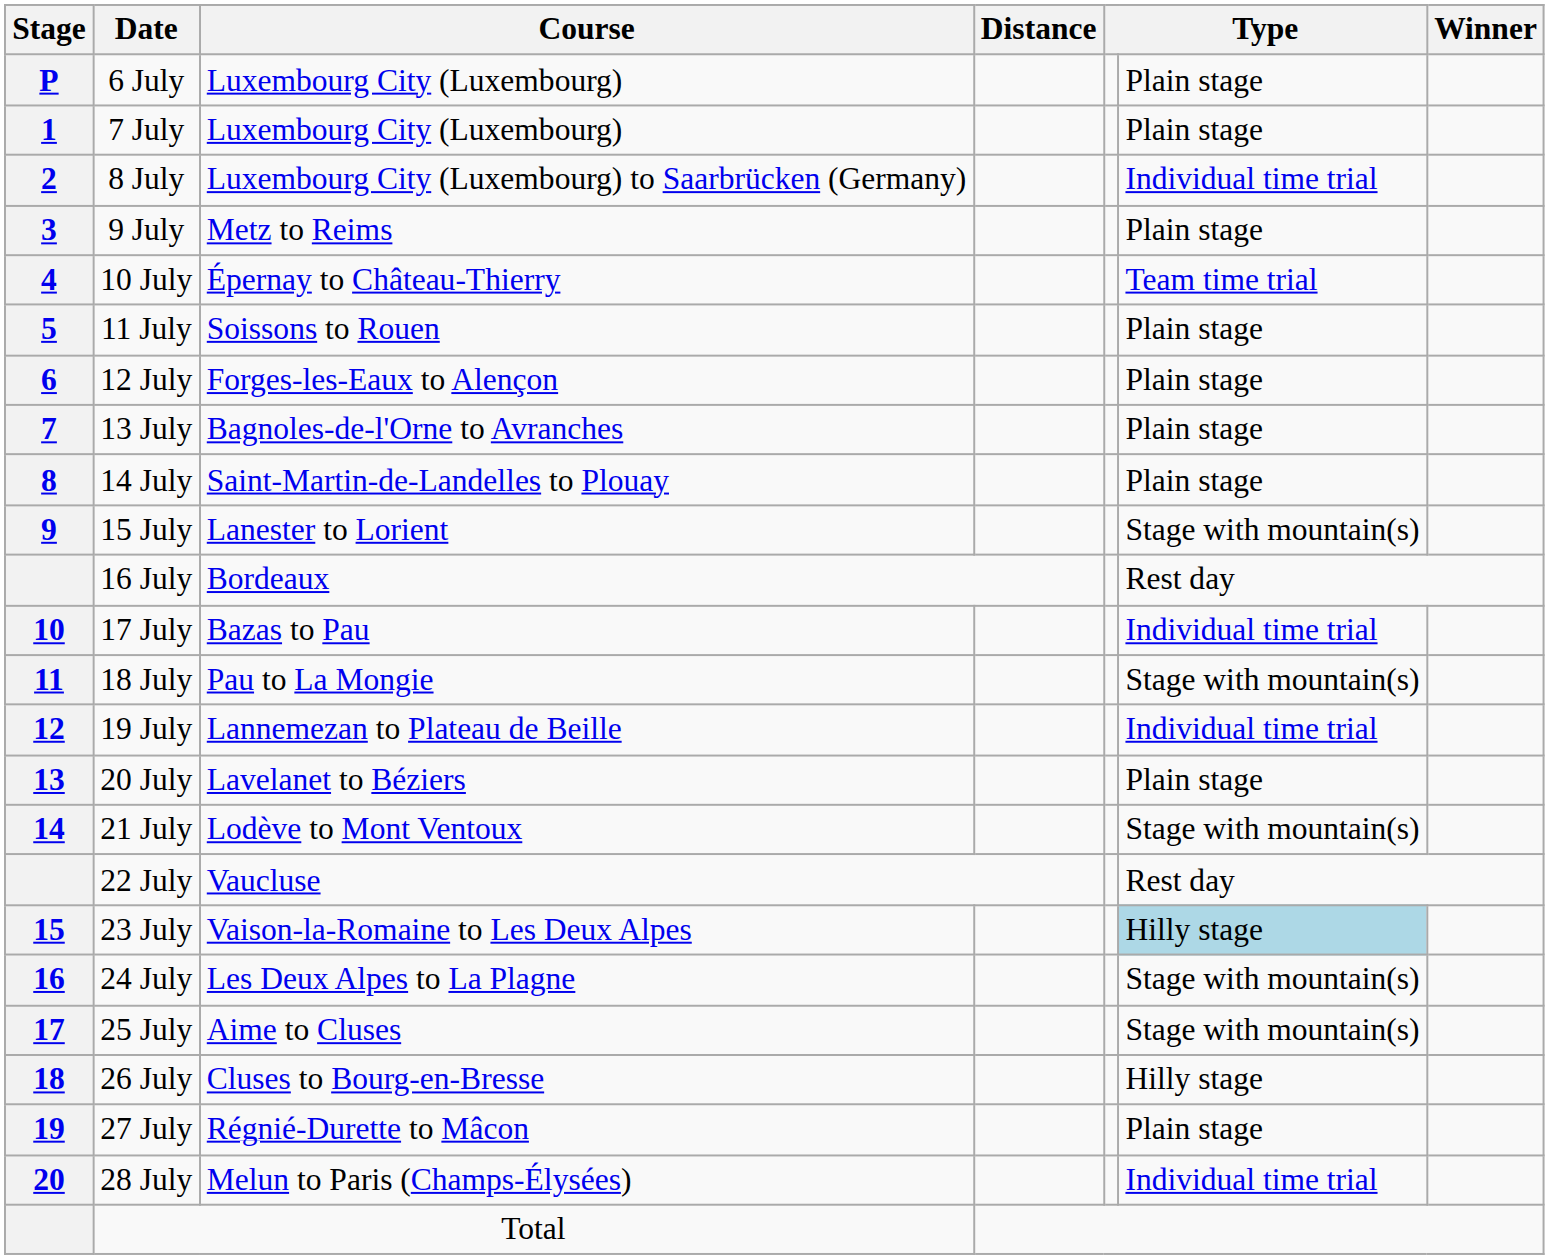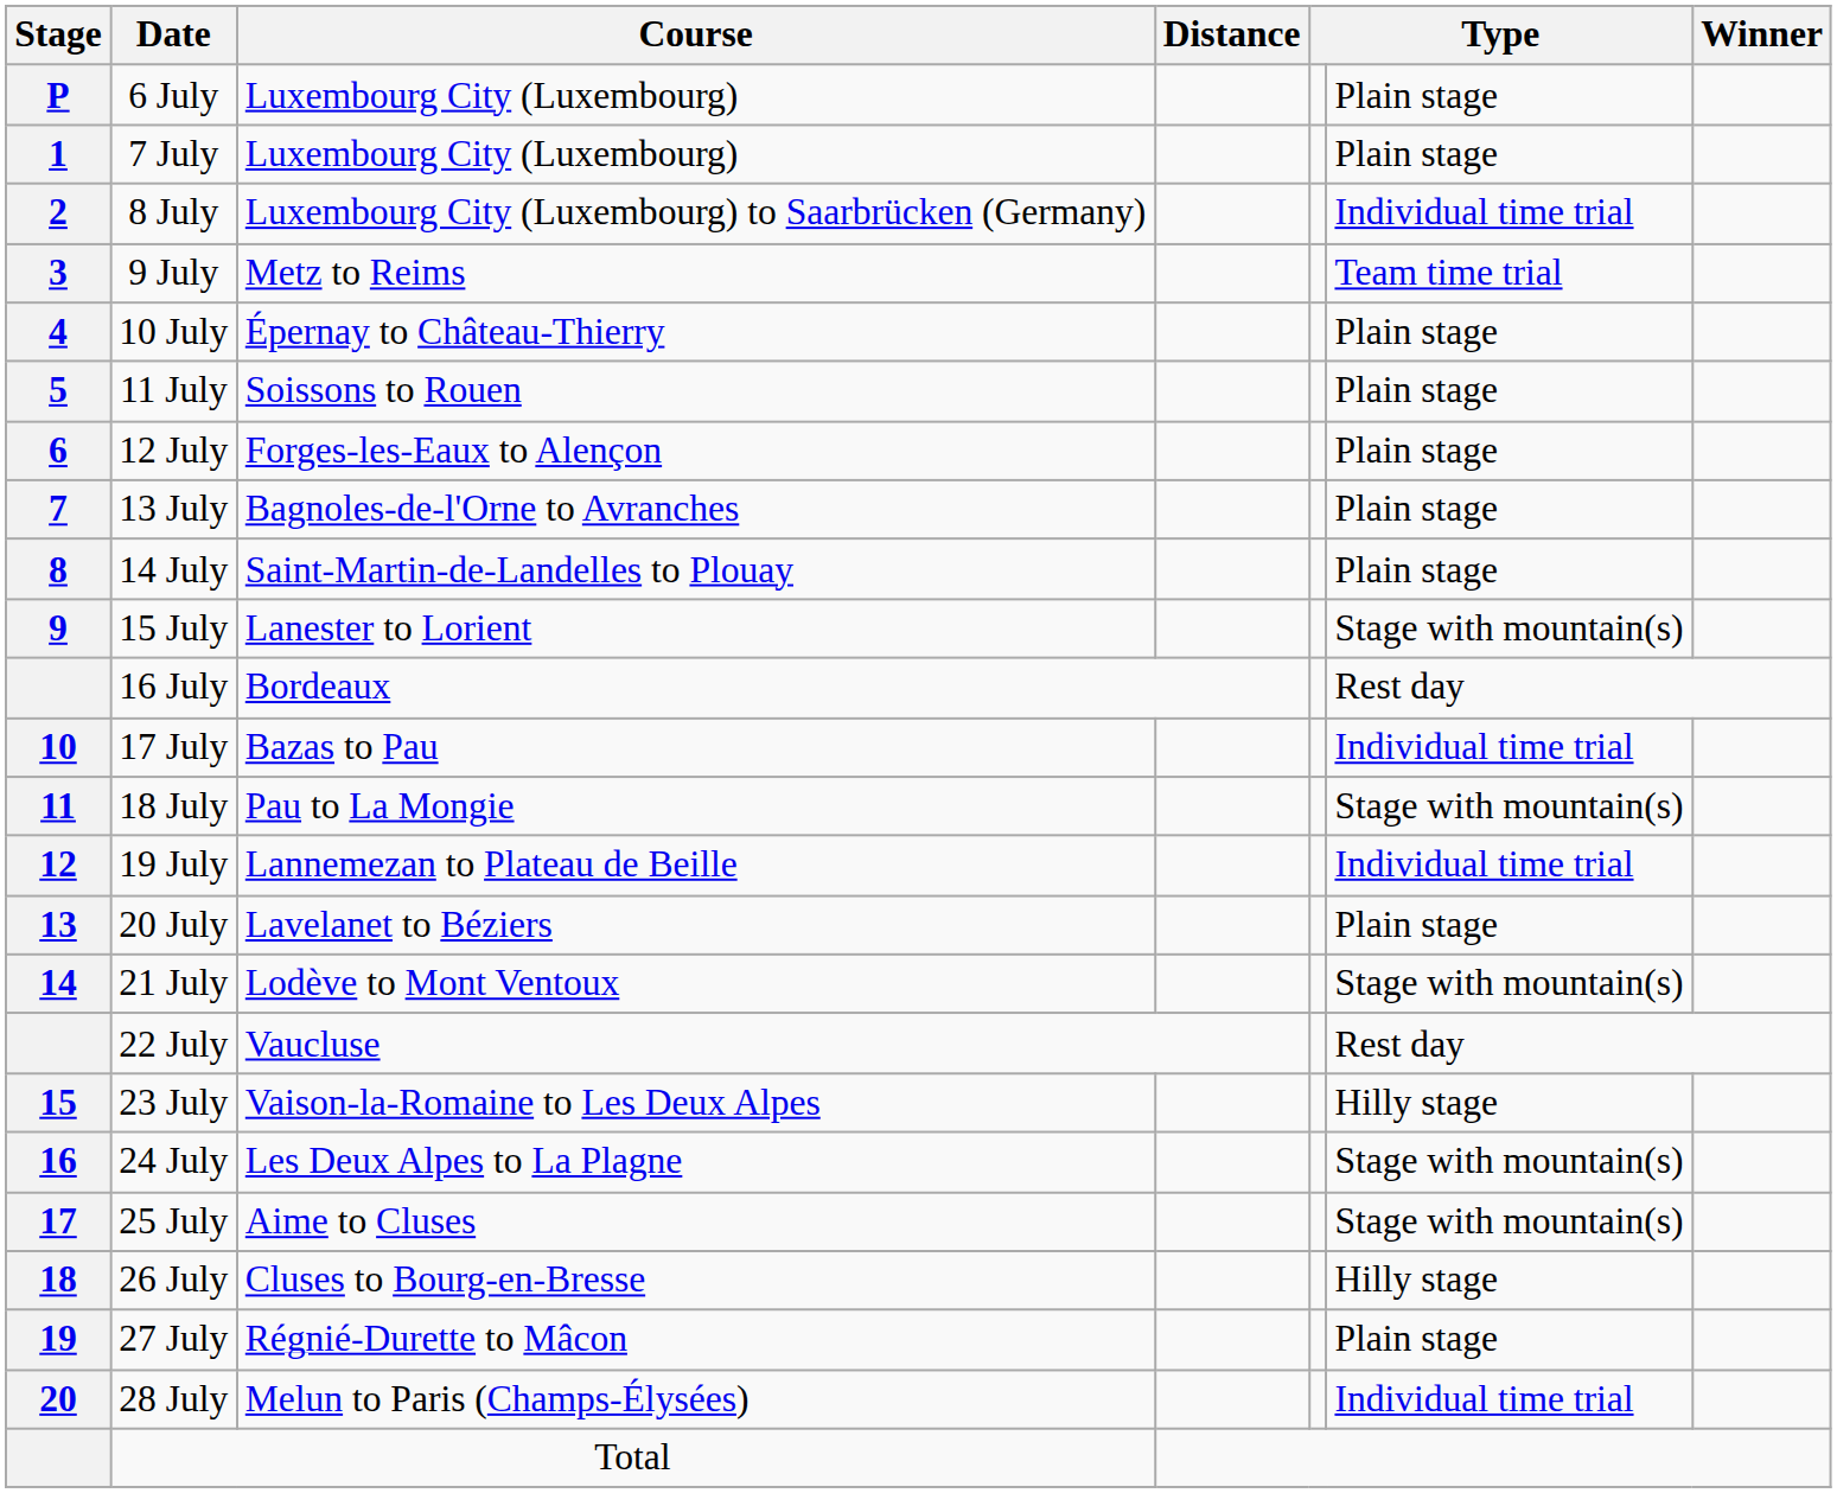 <table class="wikitable">
 <tr>
 <th scope="col">Stage</th>
 <th scope="col">Date</th>
 <th scope="col">Course</th>
 <th scope="col">Distance</th>
 <th scope="col" colspan="2">Type</th>
 <th scope="col">Winner</th>
 </tr>
 <tr>
 <th scope="row"><a href='#'>P</a></th>
 <td style="text-align:center;">6 July</td>
 <td><a href='#'>Luxembourg City</a> (Luxembourg)</td>
 <td style="text-align:center;"></td>
 <td></td>
 <td>Plain stage</td>
 <td><del></del></td>
 </tr>
 <tr>
 <th scope="row"><a href='#'>1</a></th>
 <td style="text-align:center;">7 July</td>
 <td><a href='#'>Luxembourg City</a> (Luxembourg)</td>
 <td style="text-align:center;"></td>
 <td></td>
 <td>Plain stage</td>
 <td></td>
 </tr>
 <tr>
 <th scope="row"><a href='#'>2</a></th>
 <td style="text-align:center;">8 July</td>
 <td><a href='#'>Luxembourg City</a> (Luxembourg) to <a href='#'>Saarbrücken</a> (Germany)</td>
 <td style="text-align:center;"></td>
 <td></td>
 <td><a href='#'>Individual time trial</a></td>
 <td></td>
 </tr>
 <tr>
 <th scope="row"><a href='#'>3</a></th>
 <td style="text-align:center;">9 July</td>
 <td><a href='#'>Metz</a> to <a href='#'>Reims</a></td>
 <td style="text-align:center;"></td>
 <td></td>
-<td>Plain stage</td>
+<td><a href='#'>Team time trial</a></td>
 <td></td>
 </tr>
 <tr>
 <th scope="row"><a href='#'>4</a></th>
 <td style="text-align:center;">10 July</td>
 <td><a href='#'>Épernay</a> to <a href='#'>Château-Thierry</a></td>
 <td style="text-align:center;"></td>
 <td></td>
-<td><a href='#'>Team time trial</a></td>
+<td>Plain stage</td>
 <td></td>
 </tr>
 <tr>
 <th scope="row"><a href='#'>5</a></th>
 <td style="text-align:center;">11 July</td>
 <td><a href='#'>Soissons</a> to <a href='#'>Rouen</a></td>
 <td style="text-align:center;"></td>
 <td></td>
 <td>Plain stage</td>
 <td></td>
 </tr>
 <tr>
 <th scope="row"><a href='#'>6</a></th>
 <td style="text-align:center;">12 July</td>
 <td><a href='#'>Forges-les-Eaux</a> to <a href='#'>Alençon</a></td>
 <td style="text-align:center;"></td>
 <td></td>
 <td>Plain stage</td>
 <td></td>
 </tr>
 <tr>
 <th scope="row"><a href='#'>7</a></th>
 <td style="text-align:center;">13 July</td>
 <td><a href='#'>Bagnoles-de-l'Orne</a> to <a href='#'>Avranches</a></td>
 <td style="text-align:center;"></td>
 <td></td>
 <td>Plain stage</td>
 <td></td>
 </tr>
 <tr>
 <th scope="row"><a href='#'>8</a></th>
 <td style="text-align:center;">14 July</td>
 <td><a href='#'>Saint-Martin-de-Landelles</a> to <a href='#'>Plouay</a></td>
 <td style="text-align:center;"></td>
 <td></td>
 <td>Plain stage</td>
 <td></td>
 </tr>
 <tr>
 <th scope="row"><a href='#'>9</a></th>
 <td style="text-align:center;">15 July</td>
 <td><a href='#'>Lanester</a> to <a href='#'>Lorient</a></td>
 <td style="text-align:center;"></td>
 <td></td>
 <td>Stage with mountain(s)</td>
 <td></td>
 </tr>
 <tr>
 <th scope="row"></th>
 <td style="text-align:center;">16 July</td>
 <td colspan="2"><a href='#'>Bordeaux</a></td>
 <td></td>
 <td colspan="2">Rest day</td>
 </tr>
 <tr>
 <th scope="row"><a href='#'>10</a></th>
 <td style="text-align:center;">17 July</td>
 <td><a href='#'>Bazas</a> to <a href='#'>Pau</a></td>
 <td style="text-align:center;"></td>
 <td></td>
 <td><a href='#'>Individual time trial</a></td>
 <td></td>
 </tr>
 <tr>
 <th scope="row"><a href='#'>11</a></th>
 <td style="text-align:center;">18 July</td>
 <td><a href='#'>Pau</a> to <a href='#'>La Mongie</a></td>
 <td style="text-align:center;"></td>
 <td></td>
 <td>Stage with mountain(s)</td>
 <td><del></del></td>
 </tr>
 <tr>
 <th scope="row"><a href='#'>12</a></th>
 <td style="text-align:center;">19 July</td>
 <td><a href='#'>Lannemezan</a> to <a href='#'>Plateau de Beille</a></td>
 <td style="text-align:center;"></td>
 <td></td>
 <td><a href='#'>Individual time trial</a></td>
 <td><del></del></td>
 </tr>
 <tr>
 <th scope="row"><a href='#'>13</a></th>
 <td style="text-align:center;">20 July</td>
 <td><a href='#'>Lavelanet</a> to <a href='#'>Béziers</a></td>
 <td style="text-align:center;"></td>
 <td></td>
 <td>Plain stage</td>
 <td></td>
 </tr>
 <tr>
 <th scope="row"><a href='#'>14</a></th>
 <td style="text-align:center;">21 July</td>
 <td><a href='#'>Lodève</a> to <a href='#'>Mont Ventoux</a></td>
 <td style="text-align:center;"></td>
 <td></td>
 <td>Stage with mountain(s)</td>
 <td></td>
 </tr>
 <tr>
 <th scope="row"></th>
 <td style="text-align:center;">22 July</td>
 <td colspan="2"><a href='#'>Vaucluse</a></td>
 <td></td>
 <td colspan="2">Rest day</td>
 </tr>
 <tr>
 <th scope="row"><a href='#'>15</a></th>
 <td style="text-align:center;">23 July</td>
 <td><a href='#'>Vaison-la-Romaine</a> to <a href='#'>Les Deux Alpes</a></td>
 <td style="text-align:center;"></td>
 <td></td>
-<td style="background: lightblue;">Hilly stage</td>
+<td>Hilly stage</td>
 <td></td>
 </tr>
 <tr>
 <th scope="row"><a href='#'>16</a></th>
 <td style="text-align:center;">24 July</td>
 <td><a href='#'>Les Deux Alpes</a> to <a href='#'>La Plagne</a></td>
 <td style="text-align:center;"></td>
 <td></td>
 <td>Stage with mountain(s)</td>
 <td></td>
 </tr>
 <tr>
 <th scope="row"><a href='#'>17</a></th>
 <td style="text-align:center;">25 July</td>
 <td><a href='#'>Aime</a> to <a href='#'>Cluses</a></td>
 <td style="text-align:center;"></td>
 <td></td>
 <td>Stage with mountain(s)</td>
 <td></td>
 </tr>
 <tr>
 <th scope="row"><a href='#'>18</a></th>
 <td style="text-align:center;">26 July</td>
 <td><a href='#'>Cluses</a> to <a href='#'>Bourg-en-Bresse</a></td>
 <td style="text-align:center;"></td>
 <td></td>
 <td>Hilly stage</td>
 <td></td>
 </tr>
 <tr>
 <th scope="row"><a href='#'>19</a></th>
 <td style="text-align:center;">27 July</td>
 <td><a href='#'>Régnié-Durette</a> to <a href='#'>Mâcon</a></td>
 <td style="text-align:center;"></td>
 <td></td>
 <td>Plain stage</td>
 <td><del></del></td>
 </tr>
 <tr>
 <th scope="row"><a href='#'>20</a></th>
 <td style="text-align:center;">28 July</td>
 <td><a href='#'>Melun</a> to Paris (<a href='#'>Champs-Élysées</a>)</td>
 <td style="text-align:center;"></td>
 <td></td>
 <td><a href='#'>Individual time trial</a></td>
 <td></td>
 </tr>
 <tr>
 <th scope="row"></th>
 <td colspan="2" style="text-align:center">Total</td>
 <td colspan="4" style="text-align:center"></td>
 </tr>
 </table>
